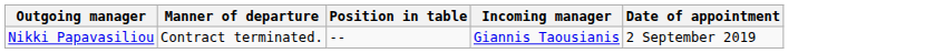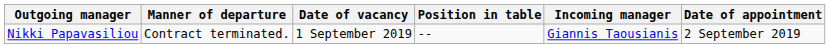 <table class="wikitable">
 <tr>
 <th>Outgoing manager</th>
 <th>Manner of departure</th>
+<th>Date of vacancy</th>
 <th>Position in table</th>
 <th>Incoming manager</th>
 <th>Date of appointment</th>
 </tr>
 <tr>
 <td> <a href='#'>Nikki Papavasiliou</a></td>
 <td>Contract terminated.</td>
+<td>1 September 2019</td>
 <td>--</td>
 <td> <a href='#'>Giannis Taousianis</a></td>
 <td>2 September 2019</td>
 </tr>
 </table>
